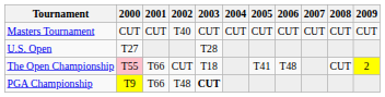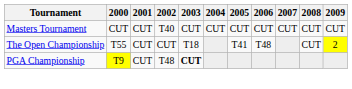 <table class="wikitable" style="font-size:95%;text-align:center;">
 <tr>
 <th>Tournament</th>
 <th>2000</th>
 <th>2001</th>
 <th>2002</th>
 <th>2003</th>
 <th>2004</th>
 <th>2005</th>
 <th>2006</th>
 <th>2007</th>
 <th>2008</th>
 <th>2009</th>
 </tr>
 <tr>
 <td align=left><a href='#'>Masters Tournament</a></td>
 <td>CUT</td>
 <td>CUT</td>
 <td>T40</td>
 <td>CUT</td>
 <td>CUT</td>
 <td>CUT</td>
 <td>CUT</td>
 <td>CUT</td>
 <td>CUT</td>
 <td>CUT</td>
 </tr>
 <tr>
-<td align=left><a href='#'>U.S. Open</a></td>
-<td>T27</td>
-<td style="background:#eeeeee;"></td>
-<td style="background:#eeeeee;"></td>
-<td>T28</td>
-<td style="background:#eeeeee;"></td>
-<td style="background:#eeeeee;"></td>
-<td style="background:#eeeeee;"></td>
-<td style="background:#eeeeee;"></td>
-<td style="background:#eeeeee;"></td>
-<td style="background:#eeeeee;"></td>
-</tr>
-<tr>
 <td align=left><a href='#'>The Open Championship</a></td>
-<td style="background: pink;">T55</td>
-<td>T66</td>
+<td>T55</td>
+<td>CUT</td>
 <td>CUT</td>
 <td>T18</td>
 <td style="background:#eeeeee;"></td>
 <td>T41</td>
 <td>T48</td>
 <td style="background:#eeeeee;"></td>
 <td>CUT</td>
 <td style="background:yellow;">2</td>
 </tr>
 <tr>
 <td align=left><a href='#'>PGA Championship</a></td>
 <td style="background:yellow;">T9</td>
-<td>T66</td>
+<td>CUT</td>
 <td>T48</td>
 <td><strong>CUT</strong></td>
 <td style="background:#eeeeee;"></td>
 <td style="background:#eeeeee;"></td>
 <td style="background:#eeeeee;"></td>
 <td style="background:#eeeeee;"></td>
 <td style="background:#eeeeee;"></td>
 <td style="background:#eeeeee;"></td>
 </tr>
 </table>
